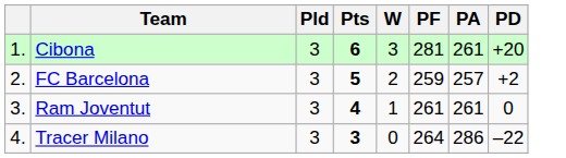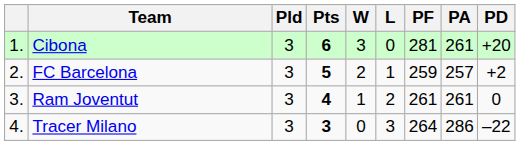 <table class=wikitable style="text-align:center">
 <tr>
 <th width=15></th>
 <th width=220>Team</th>
 <th width=20>Pld</th>
 <th width=30>Pts</th>
 <th width=20>W</th>
+<th width=20>L</th>
 <th width=20>PF</th>
 <th width=20>PA</th>
 <th width=25>PD</th>
 </tr>
 <tr style="background: #ccffcc;">
 <td>1.</td>
 <td align=left> <a href='#'>Cibona</a></td>
 <td>3</td>
 <td><strong>6</strong></td>
 <td>3</td>
+<td>0</td>
 <td>281</td>
 <td>261</td>
 <td>+20</td>
 </tr>
 <tr>
 <td>2.</td>
 <td align=left> <a href='#'>FC Barcelona</a></td>
 <td>3</td>
 <td><strong>5</strong></td>
 <td>2</td>
+<td>1</td>
 <td>259</td>
 <td>257</td>
 <td>+2</td>
 </tr>
 <tr>
 <td>3.</td>
 <td align=left> <a href='#'>Ram Joventut</a></td>
 <td>3</td>
 <td><strong>4</strong></td>
 <td>1</td>
+<td>2</td>
 <td>261</td>
 <td>261</td>
 <td>0</td>
 </tr>
 <tr>
 <td>4.</td>
 <td align=left> <a href='#'>Tracer Milano</a></td>
 <td>3</td>
 <td><strong>3</strong></td>
 <td>0</td>
+<td>3</td>
 <td>264</td>
 <td>286</td>
 <td>–22</td>
 </tr>
 </table>
